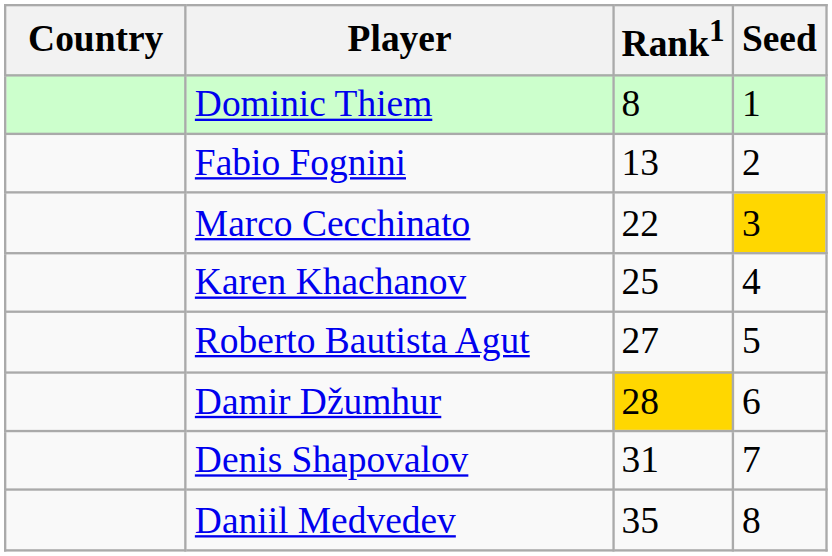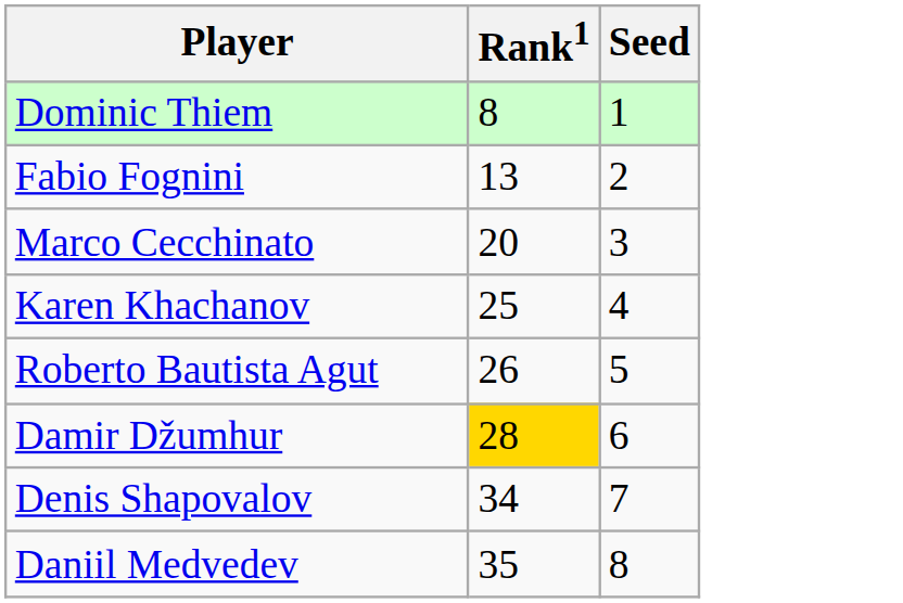 <table class="sortable wikitable">
 <tr>
-<th width="70">Country</th>
 <th width="175">Player</th>
 <th>Rank<sup>1</sup></th>
 <th>Seed</th>
 </tr>
 <tr style="background:#cfc;">
-<td></td>
 <td><a href='#'>Dominic Thiem</a></td>
 <td>8</td>
 <td>1</td>
 </tr>
 <tr>
-<td></td>
 <td><a href='#'>Fabio Fognini</a></td>
 <td>13</td>
 <td>2</td>
 </tr>
 <tr>
-<td></td>
 <td><a href='#'>Marco Cecchinato</a></td>
-<td>22</td>
-<td style="background: gold;">3</td>
+<td>20</td>
+<td>3</td>
 </tr>
 <tr>
-<td></td>
 <td><a href='#'>Karen Khachanov</a></td>
 <td>25</td>
 <td>4</td>
 </tr>
 <tr>
-<td></td>
 <td><a href='#'>Roberto Bautista Agut</a></td>
-<td>27</td>
+<td>26</td>
 <td>5</td>
 </tr>
 <tr>
-<td></td>
 <td><a href='#'>Damir Džumhur</a></td>
 <td style="background: gold;">28</td>
 <td>6</td>
 </tr>
 <tr>
-<td></td>
 <td><a href='#'>Denis Shapovalov</a></td>
-<td>31</td>
+<td>34</td>
 <td>7</td>
 </tr>
 <tr>
-<td></td>
 <td><a href='#'>Daniil Medvedev</a></td>
 <td>35</td>
 <td>8</td>
 </tr>
 </table>
